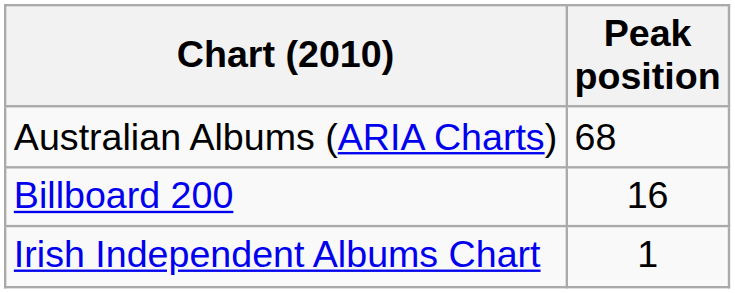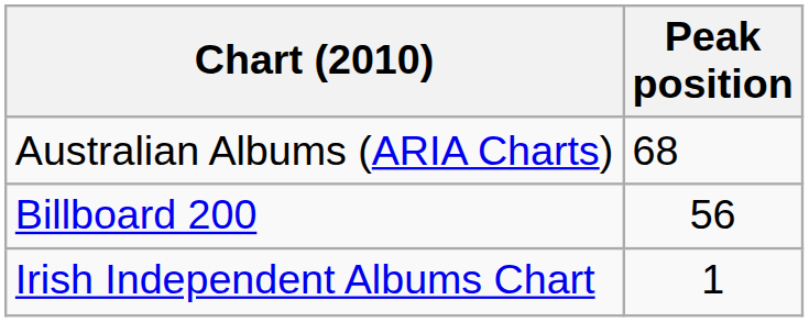 <table class="wikitable sortable">
 <tr>
 <th>Chart (2010)</th>
 <th>Peak<br>position</th>
 </tr>
 <tr>
 <td>Australian Albums (<a href='#'>ARIA Charts</a>)</td>
 <td>68</td>
 </tr>
 <tr>
 <td><a href='#'>Billboard 200</a></td>
-<td style="text-align:center;">16</td>
+<td style="text-align:center;">56</td>
 </tr>
 <tr>
 <td><a href='#'>Irish Independent Albums Chart</a></td>
 <td style="text-align:center;">1</td>
 </tr>
 </table>
